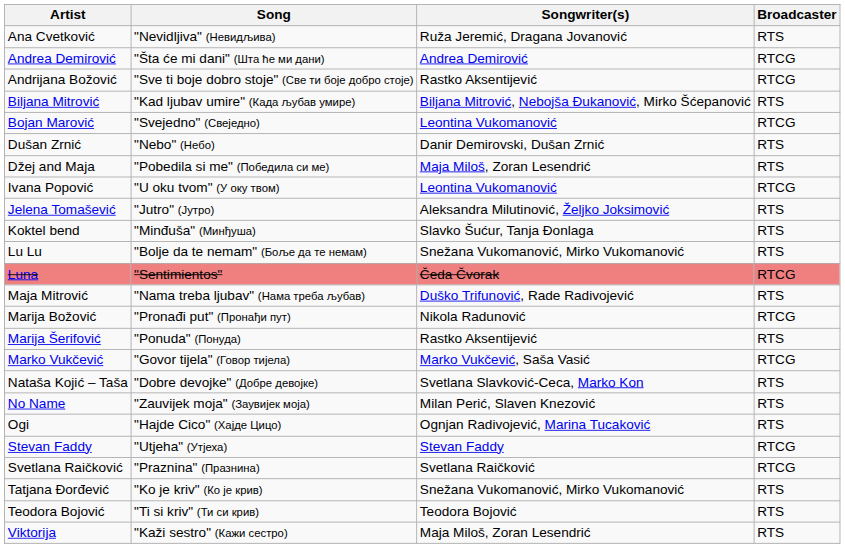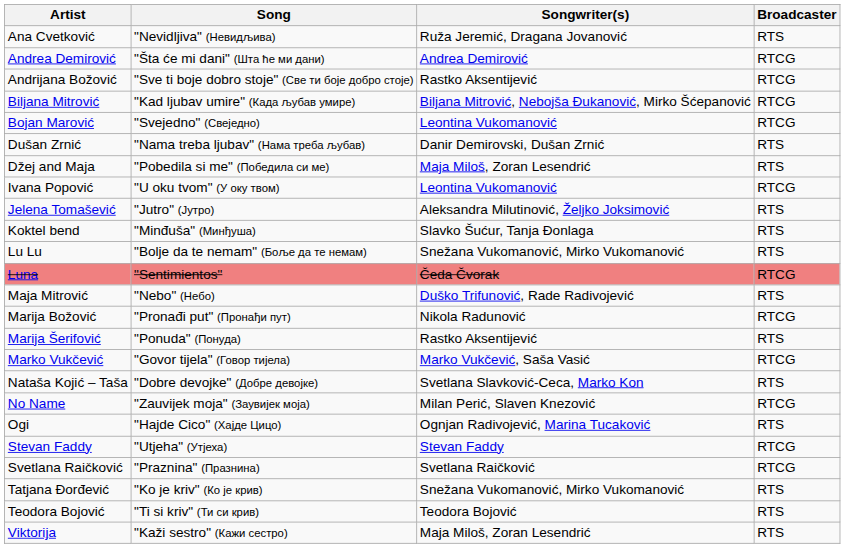 <table class="sortable wikitable" style="margin: 1em auto 1em auto;">
 <tr>
 <th>Artist</th>
 <th>Song</th>
 <th>Songwriter(s)</th>
 <th>Broadcaster</th>
 </tr>
 <tr>
 <td>Ana Cvetković</td>
 <td>"Nevidljiva" <small>(Невидљива)</small></td>
 <td>Ruža Jeremić, Dragana Jovanović</td>
 <td>RTS</td>
 </tr>
 <tr>
 <td><a href='#'>Andrea Demirović</a></td>
 <td>"Šta će mi dani" <small>(Шта ће ми дани)</small></td>
 <td><a href='#'>Andrea Demirović</a></td>
 <td>RTCG</td>
 </tr>
 <tr>
 <td>Andrijana Božović</td>
 <td>"Sve ti boje dobro stoje" <small>(Све ти боје добро стоје)</small></td>
 <td>Rastko Aksentijević</td>
 <td>RTCG</td>
 </tr>
 <tr>
 <td><a href='#'>Biljana Mitrović</a></td>
 <td>"Kad ljubav umire" <small>(Када љубав умире)</small></td>
 <td><a href='#'>Biljana Mitrović</a>, <a href='#'>Nebojša Đukanović</a>, Mirko Šćepanović</td>
-<td>RTS</td>
+<td>RTCG</td>
 </tr>
 <tr>
 <td><a href='#'>Bojan Marović</a></td>
 <td>"Svejedno" <small>(Свеједно)</small></td>
 <td><a href='#'>Leontina Vukomanović</a></td>
 <td>RTCG</td>
 </tr>
 <tr>
 <td>Dušan Zrnić</td>
-<td>"Nebo" <small>(Небо)</small></td>
+<td>"Nama treba ljubav" <small>(Нама треба љубав)</small></td>
 <td>Danir Demirovski, Dušan Zrnić</td>
 <td>RTS</td>
 </tr>
 <tr>
 <td>Džej and Maja</td>
 <td>"Pobedila si me" <small>(Победила си ме)</small></td>
 <td><a href='#'>Maja Miloš</a>, Zoran Lesendrić</td>
 <td>RTS</td>
 </tr>
 <tr>
 <td>Ivana Popović</td>
 <td>"U oku tvom" <small>(У оку твом)</small></td>
 <td><a href='#'>Leontina Vukomanović</a></td>
 <td>RTCG</td>
 </tr>
 <tr>
 <td><a href='#'>Jelena Tomašević</a></td>
 <td>"Jutro" <small>(Јутро)</small></td>
 <td>Aleksandra Milutinović, <a href='#'>Željko Joksimović</a></td>
 <td>RTS</td>
 </tr>
 <tr>
 <td>Koktel bend</td>
 <td>"Minđuša" <small>(Минђуша)</small></td>
 <td>Slavko Šućur, Tanja Ðonlaga</td>
 <td>RTS</td>
 </tr>
 <tr>
 <td>Lu Lu</td>
 <td>"Bolje da te nemam" <small>(Боље да те немам)</small></td>
 <td>Snežana Vukomanović, Mirko Vukomanović</td>
 <td>RTS</td>
 </tr>
 <tr style="background:#F08080;">
 <td><s><a href='#'>Luna</a></s></td>
 <td><s>"Sentimientos"</s></td>
 <td><s>Čeda Čvorak</s></td>
 <td>RTCG</td>
 </tr>
 <tr>
 <td>Maja Mitrović</td>
-<td>"Nama treba ljubav" <small>(Нама треба љубав)</small></td>
+<td>"Nebo" <small>(Небо)</small></td>
 <td><a href='#'>Duško Trifunović</a>, Rade Radivojević</td>
 <td>RTS</td>
 </tr>
 <tr>
 <td>Marija Božović</td>
 <td>"Pronađi put" <small>(Пронађи пут)</small></td>
 <td>Nikola Radunović</td>
 <td>RTCG</td>
 </tr>
 <tr>
 <td><a href='#'>Marija Šerifović</a></td>
 <td>"Ponuda" <small>(Понуда)</small></td>
 <td>Rastko Aksentijević</td>
 <td>RTS</td>
 </tr>
 <tr>
 <td><a href='#'>Marko Vukčević</a></td>
 <td>"Govor tijela" <small>(Говор тијела)</small></td>
 <td><a href='#'>Marko Vukčević</a>, Saša Vasić</td>
 <td>RTCG</td>
 </tr>
 <tr>
 <td>Nataša Kojić – Taša</td>
 <td>"Dobre devojke" <small>(Добре девојке)</small></td>
 <td>Svetlana Slavković-Ceca, <a href='#'>Marko Kon</a></td>
 <td>RTS</td>
 </tr>
 <tr>
 <td><a href='#'>No Name</a></td>
 <td>"Zauvijek moja" <small>(Заувијек моја)</small></td>
 <td>Milan Perić, Slaven Knezović</td>
-<td>RTS</td>
+<td>RTCG</td>
 </tr>
 <tr>
 <td>Ogi</td>
 <td>"Hajde Cico" <small>(Хајде Цицо)</small></td>
 <td>Ognjan Radivojević, <a href='#'>Marina Tucaković</a></td>
 <td>RTS</td>
 </tr>
 <tr>
 <td><a href='#'>Stevan Faddy</a></td>
 <td>"Utjeha" <small>(Утјеха)</small></td>
 <td><a href='#'>Stevan Faddy</a></td>
 <td>RTCG</td>
 </tr>
 <tr>
 <td>Svetlana Raičković</td>
 <td>"Praznina" <small>(Празнина)</small></td>
 <td>Svetlana Raičković</td>
 <td>RTCG</td>
 </tr>
 <tr>
 <td>Tatjana Đorđević</td>
 <td>"Ko je kriv" <small>(Ко је крив)</small></td>
 <td>Snežana Vukomanović, Mirko Vukomanović</td>
 <td>RTS</td>
 </tr>
 <tr>
 <td>Teodora Bojović</td>
 <td>"Ti si kriv" <small>(Ти си крив)</small></td>
 <td>Teodora Bojović</td>
 <td>RTS</td>
 </tr>
 <tr>
 <td><a href='#'>Viktorija</a></td>
 <td>"Kaži sestro" <small>(Кажи сестро)</small></td>
 <td>Maja Miloš, Zoran Lesendrić</td>
 <td>RTS</td>
 </tr>
 </table>
